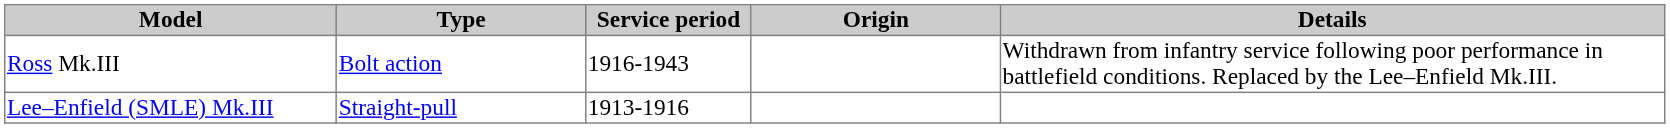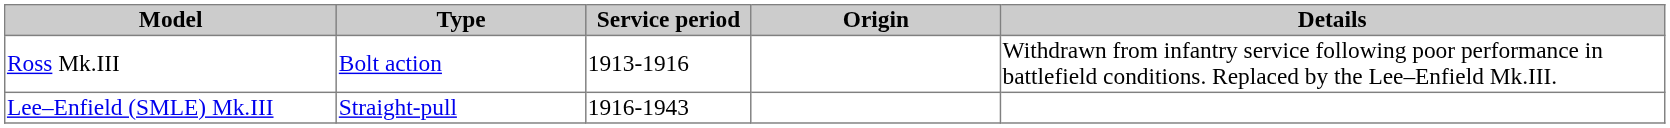 <table border="1" width="90%" style="border-collapse: collapse;">
 <tr bgcolor=cccccc>
 <th width="20%">Model</th>
 <th width="15%">Type</th>
 <th width="10%">Service period</th>
 <th width="15%">Origin</th>
 <th>Details</th>
 </tr>
 <tr>
 <td><a href='#'>Ross</a> Mk.III</td>
 <td><a href='#'>Bolt action</a></td>
-<td>1916-1943</td>
+<td>1913-1916</td>
 <td></td>
 <td>Withdrawn from infantry service following poor performance in battlefield conditions. Replaced by the Lee–Enfield Mk.III.</td>
 </tr>
 <tr>
 <td><a href='#'>Lee–Enfield (SMLE) Mk.III</a></td>
 <td><a href='#'>Straight-pull</a></td>
-<td>1913-1916</td>
+<td>1916-1943</td>
 <td></td>
 <td></td>
 </tr>
 </table>
